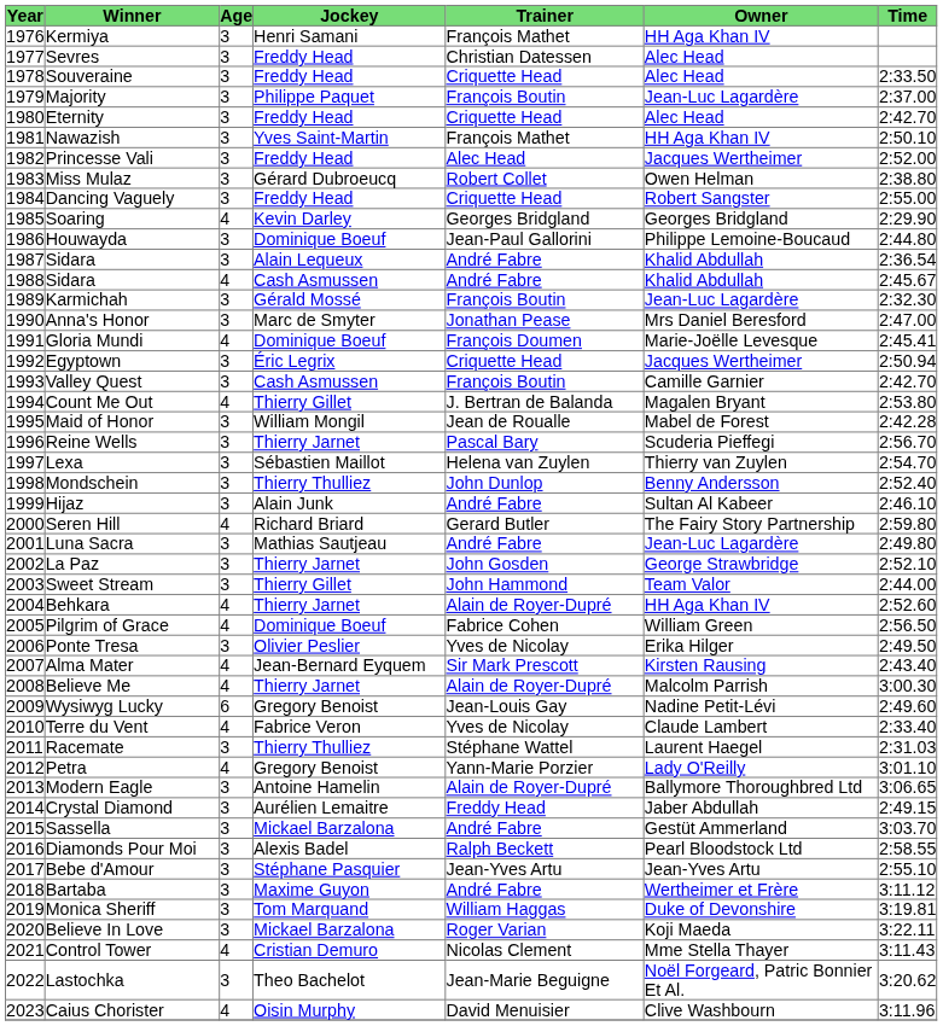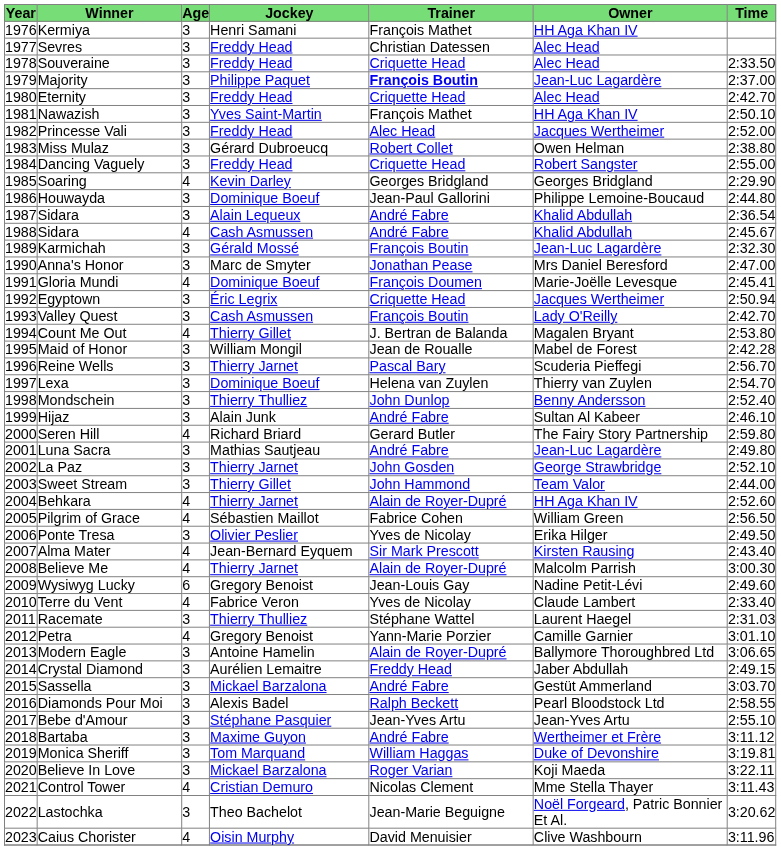 <table class = "sortable" | border="1" cellpadding="0" style="border-collapse: collapse; font-size:90%">
 <tr bgcolor="#77dd77" align="center">
 <th>Year</th>
 <th>Winner</th>
 <th>Age</th>
 <th>Jockey</th>
 <th>Trainer</th>
 <th>Owner</th>
 <th>Time</th>
 </tr>
 <tr>
 <td>1976</td>
 <td width=145px>Kermiya</td>
 <td>3</td>
 <td width=160px>Henri Samani</td>
 <td width=165px>François Mathet</td>
 <td width=195px><a href='#'>HH Aga Khan IV</a></td>
 <td></td>
 </tr>
 <tr>
 <td>1977</td>
 <td>Sevres</td>
 <td>3</td>
 <td><a href='#'>Freddy Head</a></td>
 <td>Christian Datessen</td>
 <td><a href='#'>Alec Head</a></td>
 <td></td>
 </tr>
 <tr>
 <td>1978</td>
 <td>Souveraine</td>
 <td>3</td>
 <td><a href='#'>Freddy Head</a></td>
 <td><a href='#'>Criquette Head</a></td>
 <td><a href='#'>Alec Head</a></td>
 <td>2:33.50</td>
 </tr>
 <tr>
 <td>1979</td>
 <td>Majority</td>
 <td>3</td>
 <td><a href='#'>Philippe Paquet</a></td>
-<td><a href='#'>François Boutin</a></td>
+<td><strong><a href='#'>François Boutin</a></strong></td>
 <td><a href='#'>Jean-Luc Lagardère</a></td>
 <td>2:37.00</td>
 </tr>
 <tr>
 <td>1980</td>
 <td>Eternity</td>
 <td>3</td>
 <td><a href='#'>Freddy Head</a></td>
 <td><a href='#'>Criquette Head</a></td>
 <td><a href='#'>Alec Head</a></td>
 <td>2:42.70</td>
 </tr>
 <tr>
 <td>1981</td>
 <td>Nawazish</td>
 <td>3</td>
 <td><a href='#'>Yves Saint-Martin</a></td>
 <td>François Mathet</td>
 <td><a href='#'>HH Aga Khan IV</a></td>
 <td>2:50.10</td>
 </tr>
 <tr>
 <td>1982</td>
 <td>Princesse Vali</td>
 <td>3</td>
 <td><a href='#'>Freddy Head</a></td>
 <td><a href='#'>Alec Head</a></td>
 <td><a href='#'>Jacques Wertheimer</a></td>
 <td>2:52.00</td>
 </tr>
 <tr>
 <td>1983</td>
 <td>Miss Mulaz</td>
 <td>3</td>
 <td>Gérard Dubroeucq</td>
 <td><a href='#'>Robert Collet</a></td>
 <td>Owen Helman</td>
 <td>2:38.80</td>
 </tr>
 <tr>
 <td>1984</td>
 <td>Dancing Vaguely</td>
 <td>3</td>
 <td><a href='#'>Freddy Head</a></td>
 <td><a href='#'>Criquette Head</a></td>
 <td><a href='#'>Robert Sangster</a></td>
 <td>2:55.00</td>
 </tr>
 <tr>
 <td>1985</td>
 <td>Soaring</td>
 <td>4</td>
 <td><a href='#'>Kevin Darley</a></td>
 <td>Georges Bridgland</td>
 <td>Georges Bridgland</td>
 <td>2:29.90</td>
 </tr>
 <tr>
 <td>1986</td>
 <td>Houwayda</td>
 <td>3</td>
 <td><a href='#'>Dominique Boeuf</a></td>
 <td>Jean-Paul Gallorini</td>
 <td>Philippe Lemoine-Boucaud</td>
 <td>2:44.80</td>
 </tr>
 <tr>
 <td>1987</td>
 <td>Sidara</td>
 <td>3</td>
 <td><a href='#'>Alain Lequeux</a></td>
 <td><a href='#'>André Fabre</a></td>
 <td><a href='#'>Khalid Abdullah</a></td>
 <td>2:36.54</td>
 </tr>
 <tr>
 <td>1988</td>
 <td>Sidara</td>
 <td>4</td>
 <td><a href='#'>Cash Asmussen</a></td>
 <td><a href='#'>André Fabre</a></td>
 <td><a href='#'>Khalid Abdullah</a></td>
 <td>2:45.67</td>
 </tr>
 <tr>
 <td>1989</td>
 <td>Karmichah</td>
 <td>3</td>
 <td><a href='#'>Gérald Mossé</a></td>
 <td><a href='#'>François Boutin</a></td>
 <td><a href='#'>Jean-Luc Lagardère</a></td>
 <td>2:32.30</td>
 </tr>
 <tr>
 <td>1990</td>
 <td>Anna's Honor</td>
 <td>3</td>
 <td>Marc de Smyter</td>
 <td><a href='#'>Jonathan Pease</a></td>
 <td>Mrs Daniel Beresford</td>
 <td>2:47.00</td>
 </tr>
 <tr>
 <td>1991</td>
 <td>Gloria Mundi</td>
 <td>4</td>
 <td><a href='#'>Dominique Boeuf</a></td>
 <td><a href='#'>François Doumen</a></td>
 <td>Marie-Joëlle Levesque</td>
 <td>2:45.41</td>
 </tr>
 <tr>
 <td>1992</td>
 <td>Egyptown</td>
 <td>3</td>
 <td><a href='#'>Éric Legrix</a></td>
 <td><a href='#'>Criquette Head</a></td>
 <td><a href='#'>Jacques Wertheimer</a></td>
 <td>2:50.94</td>
 </tr>
 <tr>
 <td>1993</td>
 <td>Valley Quest</td>
 <td>3</td>
 <td><a href='#'>Cash Asmussen</a></td>
 <td><a href='#'>François Boutin</a></td>
-<td>Camille Garnier</td>
+<td><a href='#'>Lady O'Reilly</a></td>
 <td>2:42.70</td>
 </tr>
 <tr>
 <td>1994</td>
 <td>Count Me Out</td>
 <td>4</td>
 <td><a href='#'>Thierry Gillet</a></td>
 <td>J. Bertran de Balanda </td>
 <td>Magalen Bryant</td>
 <td>2:53.80</td>
 </tr>
 <tr>
 <td>1995</td>
 <td>Maid of Honor</td>
 <td>3</td>
 <td>William Mongil</td>
 <td>Jean de Roualle</td>
 <td>Mabel de Forest</td>
 <td>2:42.28</td>
 </tr>
 <tr>
 <td>1996</td>
 <td>Reine Wells</td>
 <td>3</td>
 <td><a href='#'>Thierry Jarnet</a></td>
 <td><a href='#'>Pascal Bary</a></td>
 <td>Scuderia Pieffegi</td>
 <td>2:56.70</td>
 </tr>
 <tr>
 <td>1997</td>
 <td>Lexa</td>
 <td>3</td>
-<td>Sébastien Maillot</td>
+<td><a href='#'>Dominique Boeuf</a></td>
 <td>Helena van Zuylen</td>
 <td>Thierry van Zuylen</td>
 <td>2:54.70</td>
 </tr>
 <tr>
 <td>1998</td>
 <td>Mondschein</td>
 <td>3</td>
 <td><a href='#'>Thierry Thulliez</a></td>
 <td><a href='#'>John Dunlop</a></td>
 <td><a href='#'>Benny Andersson</a></td>
 <td>2:52.40</td>
 </tr>
 <tr>
 <td>1999</td>
 <td>Hijaz</td>
 <td>3</td>
 <td>Alain Junk</td>
 <td><a href='#'>André Fabre</a></td>
 <td>Sultan Al Kabeer</td>
 <td>2:46.10</td>
 </tr>
 <tr>
 <td>2000</td>
 <td>Seren Hill</td>
 <td>4</td>
 <td>Richard Briard</td>
 <td>Gerard Butler</td>
 <td>The Fairy Story Partnership</td>
 <td>2:59.80</td>
 </tr>
 <tr>
 <td>2001</td>
 <td>Luna Sacra</td>
 <td>3</td>
 <td>Mathias Sautjeau</td>
 <td><a href='#'>André Fabre</a></td>
 <td><a href='#'>Jean-Luc Lagardère</a></td>
 <td>2:49.80</td>
 </tr>
 <tr>
 <td>2002</td>
 <td>La Paz </td>
 <td>3</td>
 <td><a href='#'>Thierry Jarnet</a></td>
 <td><a href='#'>John Gosden</a></td>
 <td><a href='#'>George Strawbridge</a></td>
 <td>2:52.10</td>
 </tr>
 <tr>
 <td>2003</td>
 <td>Sweet Stream</td>
 <td>3</td>
 <td><a href='#'>Thierry Gillet</a></td>
 <td><a href='#'>John Hammond</a></td>
 <td><a href='#'>Team Valor</a></td>
 <td>2:44.00</td>
 </tr>
 <tr>
 <td>2004</td>
 <td>Behkara</td>
 <td>4</td>
 <td><a href='#'>Thierry Jarnet</a></td>
 <td><a href='#'>Alain de Royer-Dupré</a></td>
 <td><a href='#'>HH Aga Khan IV</a></td>
 <td>2:52.60</td>
 </tr>
 <tr>
 <td>2005</td>
 <td>Pilgrim of Grace</td>
 <td>4</td>
-<td><a href='#'>Dominique Boeuf</a></td>
+<td>Sébastien Maillot</td>
 <td>Fabrice Cohen</td>
 <td>William Green</td>
 <td>2:56.50</td>
 </tr>
 <tr>
 <td>2006</td>
 <td>Ponte Tresa</td>
 <td>3</td>
 <td><a href='#'>Olivier Peslier</a></td>
 <td>Yves de Nicolay</td>
 <td>Erika Hilger</td>
 <td>2:49.50</td>
 </tr>
 <tr>
 <td>2007</td>
 <td>Alma Mater</td>
 <td>4</td>
 <td>Jean-Bernard Eyquem</td>
 <td><a href='#'>Sir Mark Prescott</a></td>
 <td><a href='#'>Kirsten Rausing</a></td>
 <td>2:43.40</td>
 </tr>
 <tr>
 <td>2008</td>
 <td>Believe Me</td>
 <td>4</td>
 <td><a href='#'>Thierry Jarnet</a></td>
 <td><a href='#'>Alain de Royer-Dupré</a></td>
 <td>Malcolm Parrish</td>
 <td>3:00.30</td>
 </tr>
 <tr>
 <td>2009</td>
 <td>Wysiwyg Lucky</td>
 <td>6</td>
 <td>Gregory Benoist</td>
 <td>Jean-Louis Gay</td>
 <td>Nadine Petit-Lévi</td>
 <td>2:49.60</td>
 </tr>
 <tr>
 <td>2010</td>
 <td>Terre du Vent</td>
 <td>4</td>
 <td>Fabrice Veron</td>
 <td>Yves de Nicolay</td>
 <td>Claude Lambert</td>
 <td>2:33.40</td>
 </tr>
 <tr>
 <td>2011</td>
 <td>Racemate</td>
 <td>3</td>
 <td><a href='#'>Thierry Thulliez</a></td>
 <td>Stéphane Wattel</td>
 <td>Laurent Haegel</td>
 <td>2:31.03</td>
 </tr>
 <tr>
 <td>2012</td>
 <td>Petra</td>
 <td>4</td>
 <td>Gregory Benoist</td>
 <td>Yann-Marie Porzier</td>
-<td><a href='#'>Lady O'Reilly</a></td>
+<td>Camille Garnier</td>
 <td>3:01.10</td>
 </tr>
 <tr>
 <td>2013</td>
 <td>Modern Eagle</td>
 <td>3</td>
 <td>Antoine Hamelin</td>
 <td><a href='#'>Alain de Royer-Dupré</a></td>
 <td>Ballymore Thoroughbred Ltd</td>
 <td>3:06.65</td>
 </tr>
 <tr>
 <td>2014</td>
 <td>Crystal Diamond</td>
 <td>3</td>
 <td>Aurélien Lemaitre</td>
 <td><a href='#'>Freddy Head</a></td>
 <td>Jaber Abdullah</td>
 <td>2:49.15</td>
 </tr>
 <tr>
 <td>2015</td>
 <td>Sassella</td>
 <td>3</td>
 <td><a href='#'>Mickael Barzalona</a></td>
 <td><a href='#'>André Fabre</a></td>
 <td>Gestüt Ammerland</td>
 <td>3:03.70</td>
 </tr>
 <tr>
 <td>2016</td>
 <td>Diamonds Pour Moi</td>
 <td>3</td>
 <td>Alexis Badel</td>
 <td><a href='#'>Ralph Beckett</a></td>
 <td>Pearl Bloodstock Ltd</td>
 <td>2:58.55</td>
 </tr>
 <tr>
 <td>2017</td>
 <td>Bebe d'Amour</td>
 <td>3</td>
 <td><a href='#'>Stéphane Pasquier</a></td>
 <td>Jean-Yves Artu</td>
 <td>Jean-Yves Artu</td>
 <td>2:55.10</td>
 </tr>
 <tr>
 <td>2018</td>
 <td>Bartaba</td>
 <td>3</td>
 <td><a href='#'>Maxime Guyon</a></td>
 <td><a href='#'>André Fabre</a></td>
 <td><a href='#'>Wertheimer et Frère</a></td>
 <td>3:11.12</td>
 </tr>
 <tr>
 <td>2019</td>
 <td>Monica Sheriff</td>
 <td>3</td>
 <td><a href='#'>Tom Marquand</a></td>
 <td><a href='#'>William Haggas</a></td>
 <td><a href='#'>Duke of Devonshire</a></td>
 <td>3:19.81</td>
 </tr>
 <tr>
 <td>2020</td>
 <td>Believe In Love</td>
 <td>3</td>
 <td><a href='#'>Mickael Barzalona</a></td>
 <td><a href='#'>Roger Varian</a></td>
 <td>Koji Maeda</td>
 <td>3:22.11</td>
 </tr>
 <tr>
 <td>2021</td>
 <td>Control Tower</td>
 <td>4</td>
 <td><a href='#'>Cristian Demuro</a></td>
 <td>Nicolas Clement</td>
 <td>Mme Stella Thayer</td>
 <td>3:11.43</td>
 </tr>
 <tr>
 <td>2022</td>
 <td>Lastochka</td>
 <td>3</td>
 <td>Theo Bachelot</td>
 <td>Jean-Marie Beguigne</td>
 <td><a href='#'>Noël Forgeard</a>, Patric Bonnier Et Al.</td>
 <td>3:20.62</td>
 </tr>
 <tr>
 <td>2023</td>
 <td>Caius Chorister</td>
 <td>4</td>
 <td><a href='#'>Oisin Murphy</a></td>
 <td>David Menuisier</td>
 <td>Clive Washbourn</td>
 <td>3:11.96</td>
 </tr>
 <tr>
 </tr>
 </table>
